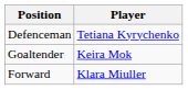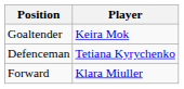 <table class="wikitable">
 <tr>
 <th>Position</th>
 <th>Player</th>
 </tr>
 <tr>
+<td>Goaltender</td>
+<td> <a href='#'>Keira Mok</a></td>
+</tr>
+<tr>
 <td>Defenceman</td>
 <td> <a href='#'>Tetiana Kyrychenko</a></td>
-</tr>
-<tr>
-<td>Goaltender</td>
-<td> <a href='#'>Keira Mok</a></td>
 </tr>
 <tr>
 <td>Forward</td>
 <td> <a href='#'>Klara Miuller</a></td>
 </tr>
 </table>
